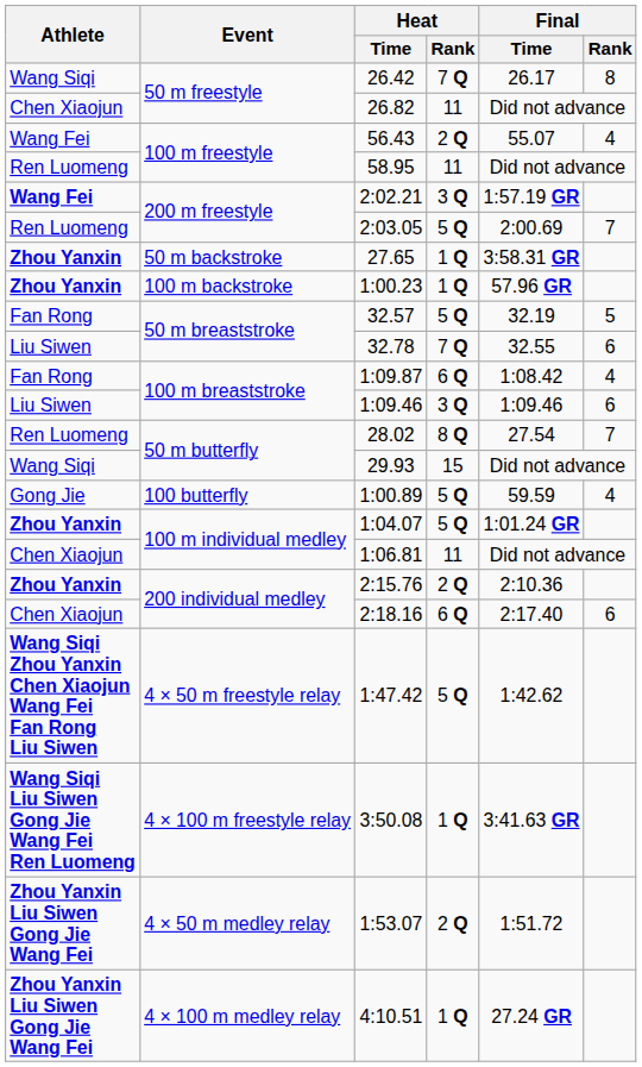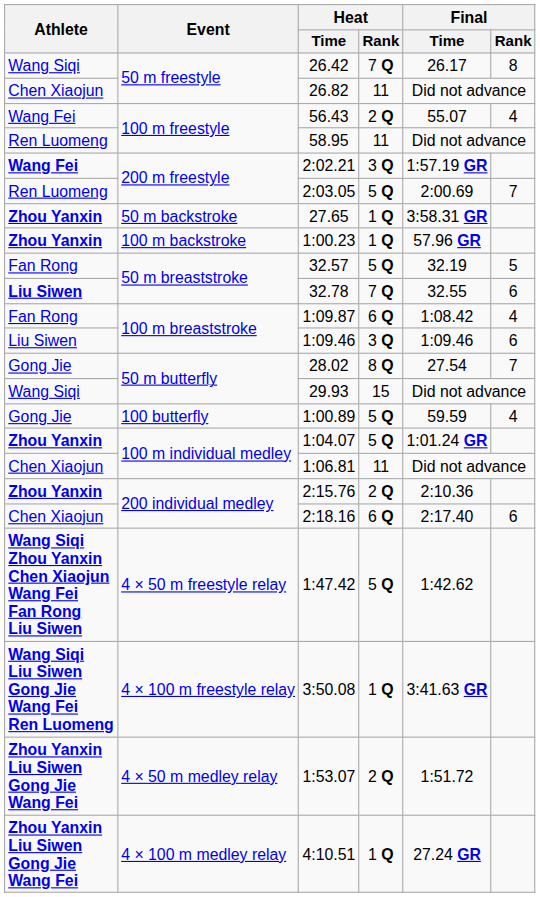 <table class=wikitable style="font-size:90%">
 <tr>
 <th rowspan="2">Athlete</th>
 <th rowspan="2">Event</th>
 <th colspan="2">Heat</th>
 <th colspan="2">Final</th>
 </tr>
 <tr style="font-size:95%">
 <th>Time</th>
 <th>Rank</th>
 <th>Time</th>
 <th>Rank</th>
 </tr>
 <tr align=center>
 <td align=left><a href='#'>Wang Siqi</a></td>
 <td align=left rowspan=2><a href='#'>50 m freestyle</a></td>
 <td>26.42</td>
 <td>7 <strong>Q</strong></td>
 <td>26.17</td>
 <td>8</td>
 </tr>
 <tr align=center>
 <td align=left><a href='#'>Chen Xiaojun</a></td>
 <td>26.82</td>
 <td>11</td>
 <td colspan=2>Did not advance</td>
 </tr>
 <tr align=center>
 <td align=left><a href='#'>Wang Fei</a></td>
 <td align=left rowspan=2><a href='#'>100 m freestyle</a></td>
 <td>56.43</td>
 <td>2 <strong>Q</strong></td>
 <td>55.07</td>
 <td>4</td>
 </tr>
 <tr align=center>
 <td align=left><a href='#'>Ren Luomeng</a></td>
 <td>58.95</td>
 <td>11</td>
 <td colspan=2>Did not advance</td>
 </tr>
 <tr align=center>
 <td align=left><strong><a href='#'>Wang Fei</a></strong></td>
 <td align=left rowspan=2><a href='#'>200 m freestyle</a></td>
 <td>2:02.21</td>
 <td>3 <strong>Q</strong></td>
 <td>1:57.19 <strong><a href='#'>GR</a></strong></td>
 <td></td>
 </tr>
 <tr align=center>
 <td align=left><a href='#'>Ren Luomeng</a></td>
 <td>2:03.05</td>
 <td>5 <strong>Q</strong></td>
 <td>2:00.69</td>
 <td>7</td>
 </tr>
 <tr align=center>
 <td align=left><strong><a href='#'>Zhou Yanxin</a></strong></td>
 <td align=left><a href='#'>50 m backstroke</a></td>
 <td>27.65</td>
 <td>1 <strong>Q</strong></td>
 <td>3:58.31 <strong><a href='#'>GR</a></strong></td>
 <td></td>
 </tr>
 <tr align=center>
 <td align=left><strong><a href='#'>Zhou Yanxin</a></strong></td>
 <td align=left><a href='#'>100 m backstroke</a></td>
 <td>1:00.23</td>
 <td>1 <strong>Q</strong></td>
 <td>57.96 <strong><a href='#'>GR</a></strong></td>
 <td></td>
 </tr>
 <tr align=center>
 <td align=left><a href='#'>Fan Rong</a></td>
 <td align=left rowspan=2><a href='#'>50 m breaststroke</a></td>
 <td>32.57</td>
 <td>5 <strong>Q</strong></td>
 <td>32.19</td>
 <td>5</td>
 </tr>
 <tr align=center>
-<td align=left><a href='#'>Liu Siwen</a></td>
+<td align=left><strong><a href='#'>Liu Siwen</a></strong></td>
 <td>32.78</td>
 <td>7 <strong>Q</strong></td>
 <td>32.55</td>
 <td>6</td>
 </tr>
 <tr align=center>
 <td align=left><a href='#'>Fan Rong</a></td>
 <td align=left rowspan=2><a href='#'>100 m breaststroke</a></td>
 <td>1:09.87</td>
 <td>6 <strong>Q</strong></td>
 <td>1:08.42</td>
 <td>4</td>
 </tr>
 <tr align=center>
 <td align=left><a href='#'>Liu Siwen</a></td>
 <td>1:09.46</td>
 <td>3 <strong>Q</strong></td>
 <td>1:09.46</td>
 <td>6</td>
 </tr>
 <tr align=center>
-<td align=left><a href='#'>Ren Luomeng</a></td>
+<td align=left><a href='#'>Gong Jie</a></td>
 <td align=left rowspan=2><a href='#'>50 m butterfly</a></td>
 <td>28.02</td>
 <td>8 <strong>Q</strong></td>
 <td>27.54</td>
 <td>7</td>
 </tr>
 <tr align=center>
 <td align=left><a href='#'>Wang Siqi</a></td>
 <td>29.93</td>
 <td>15</td>
 <td colspan=2>Did not advance</td>
 </tr>
 <tr align=center>
 <td align=left><a href='#'>Gong Jie</a></td>
 <td align=left><a href='#'>100 butterfly</a></td>
 <td>1:00.89</td>
 <td>5 <strong>Q</strong></td>
 <td>59.59</td>
 <td>4</td>
 </tr>
 <tr align=center>
 <td align=left><strong><a href='#'>Zhou Yanxin</a></strong></td>
 <td align=left rowspan=2><a href='#'>100 m individual medley</a></td>
 <td>1:04.07</td>
 <td>5 <strong>Q</strong></td>
 <td>1:01.24 <strong><a href='#'>GR</a></strong></td>
 <td></td>
 </tr>
 <tr align=center>
 <td align=left><a href='#'>Chen Xiaojun</a></td>
 <td>1:06.81</td>
 <td>11</td>
 <td colspan=2>Did not advance</td>
 </tr>
 <tr align=center>
 <td align=left><strong><a href='#'>Zhou Yanxin</a></strong></td>
 <td align=left rowspan=2><a href='#'>200 individual medley</a></td>
 <td>2:15.76</td>
 <td>2 <strong>Q</strong></td>
 <td>2:10.36</td>
 <td></td>
 </tr>
 <tr align=center>
 <td align=left><a href='#'>Chen Xiaojun</a></td>
 <td>2:18.16</td>
 <td>6 <strong>Q</strong></td>
 <td>2:17.40</td>
 <td>6</td>
 </tr>
 <tr align=center>
 <td align=left><strong><a href='#'>Wang Siqi</a><br><a href='#'>Zhou Yanxin</a><br><a href='#'>Chen Xiaojun</a><br><a href='#'>Wang Fei</a><br><a href='#'>Fan Rong</a><br><a href='#'>Liu Siwen</a></strong></td>
 <td align=left><a href='#'>4 × 50 m freestyle relay</a></td>
 <td>1:47.42</td>
 <td>5 <strong>Q</strong></td>
 <td>1:42.62</td>
 <td></td>
 </tr>
 <tr align=center>
 <td align=left><strong><a href='#'>Wang Siqi</a><br><a href='#'>Liu Siwen</a><br><a href='#'>Gong Jie</a><br><a href='#'>Wang Fei</a><br><a href='#'>Ren Luomeng</a></strong></td>
 <td align=left><a href='#'>4 × 100 m freestyle relay</a></td>
 <td>3:50.08</td>
 <td>1 <strong>Q</strong></td>
 <td>3:41.63 <strong><a href='#'>GR</a></strong></td>
 <td></td>
 </tr>
 <tr align=center>
 <td align=left><strong><a href='#'>Zhou Yanxin</a><br><a href='#'>Liu Siwen</a><br><a href='#'>Gong Jie</a><br><a href='#'>Wang Fei</a></strong></td>
 <td align=left><a href='#'>4 × 50 m medley relay</a></td>
 <td>1:53.07</td>
 <td>2 <strong>Q</strong></td>
 <td>1:51.72</td>
 <td></td>
 </tr>
 <tr align=center>
 <td align=left><strong><a href='#'>Zhou Yanxin</a><br><a href='#'>Liu Siwen</a><br><a href='#'>Gong Jie</a><br><a href='#'>Wang Fei</a></strong></td>
 <td align=left><a href='#'>4 × 100 m medley relay</a></td>
 <td>4:10.51</td>
 <td>1 <strong>Q</strong></td>
 <td>27.24 <strong><a href='#'>GR</a></strong></td>
 <td></td>
 </tr>
 </table>
